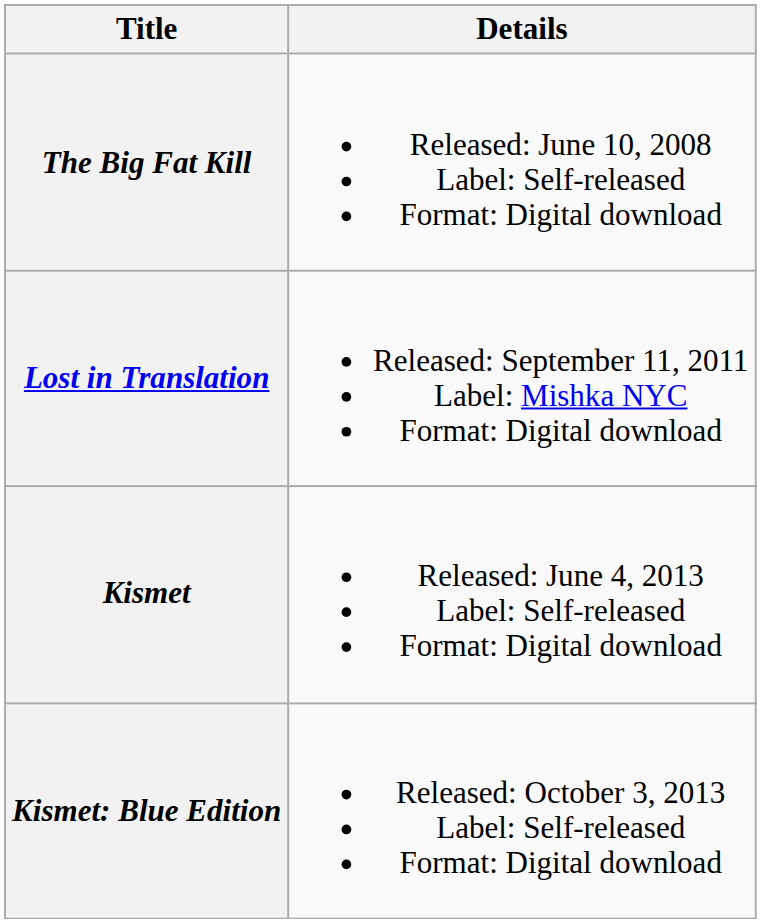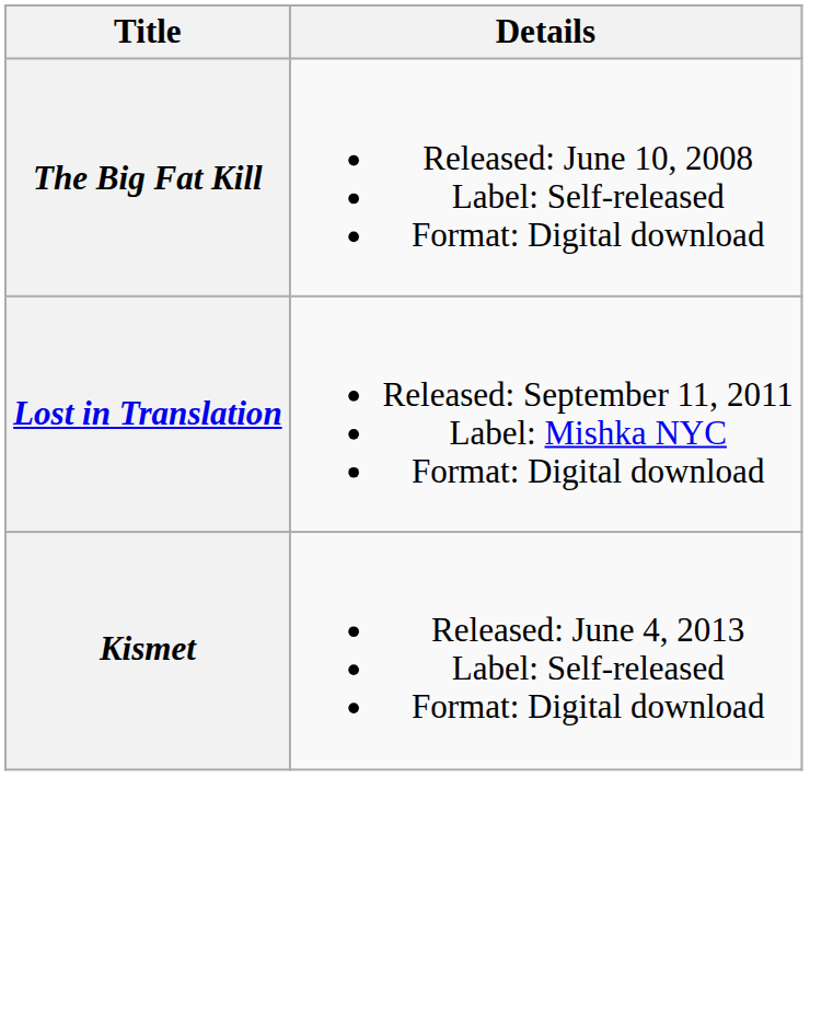 <table class="wikitable plainrowheaders" style="text-align:center;">
 <tr>
 <th scope="col">Title</th>
 <th scope="col">Details</th>
 </tr>
 <tr>
 <th scope="row"><em>The Big Fat Kill</em></th>
 <td><br><ul><li>Released: June 10, 2008</li><li>Label: Self-released</li><li>Format: Digital download</li></ul></td>
 </tr>
 <tr>
 <th scope="row"><em><a href='#'>Lost in Translation</a></em></th>
 <td><br><ul><li>Released: September 11, 2011</li><li>Label: <a href='#'>Mishka NYC</a></li><li>Format: Digital download</li></ul></td>
 </tr>
 <tr>
 <th scope="row"><em>Kismet</em></th>
 <td><br><ul><li>Released: June 4, 2013</li><li>Label: Self-released</li><li>Format: Digital download</li></ul></td>
 </tr>
-<tr>
-<th scope="row"><em>Kismet: Blue Edition</em></th>
-<td><br><ul><li>Released: October 3, 2013</li><li>Label: Self-released</li><li>Format: Digital download</li></ul></td>
-</tr>
 </table>
